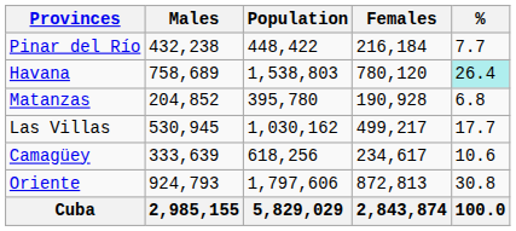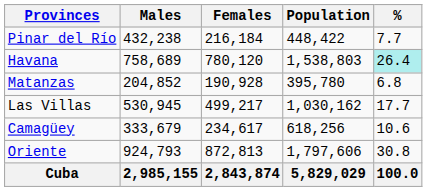 <table class="wikitable sortable" style="text-align:left">
 <tr>
 <th><a href='#'>Provinces</a></th>
 <th>Males</th>
+<th>Females</th>
 <th>Population</th>
-<th>Females</th>
 <th>%</th>
 </tr>
 <tr>
 <td><a href='#'>Pinar del Río</a></td>
 <td>432,238</td>
+<td>216,184</td>
 <td>448,422</td>
-<td>216,184</td>
 <td>7.7</td>
 </tr>
 <tr>
 <td><a href='#'>Havana</a></td>
 <td>758,689</td>
+<td>780,120</td>
 <td>1,538,803</td>
-<td>780,120</td>
 <td style="background: paleturquoise;">26.4</td>
 </tr>
 <tr>
 <td><a href='#'>Matanzas</a></td>
 <td>204,852</td>
+<td>190,928</td>
 <td>395,780</td>
-<td>190,928</td>
 <td>6.8</td>
 </tr>
 <tr>
 <td>Las Villas</td>
 <td>530,945</td>
+<td>499,217</td>
 <td>1,030,162</td>
-<td>499,217</td>
 <td>17.7</td>
 </tr>
 <tr>
 <td><a href='#'>Camagüey</a></td>
-<td>333,639</td>
+<td>333,679</td>
+<td>234,617</td>
 <td>618,256</td>
-<td>234,617</td>
 <td>10.6</td>
 </tr>
 <tr>
 <td><a href='#'>Oriente</a></td>
 <td>924,793</td>
+<td>872,813</td>
 <td>1,797,606</td>
-<td>872,813</td>
 <td>30.8</td>
 </tr>
 <tr>
 <th align=center> <strong>Cuba</strong></th>
 <th align=centre er><strong>2,985,155</strong></th>
+<th align=centre er><strong>2,843,874</strong></th>
 <th align=centre er><strong>5,829,029</strong></th>
-<th align=centre er><strong>2,843,874</strong></th>
 <th align=center><strong>100.0</strong></th>
 </tr>
 </table>
